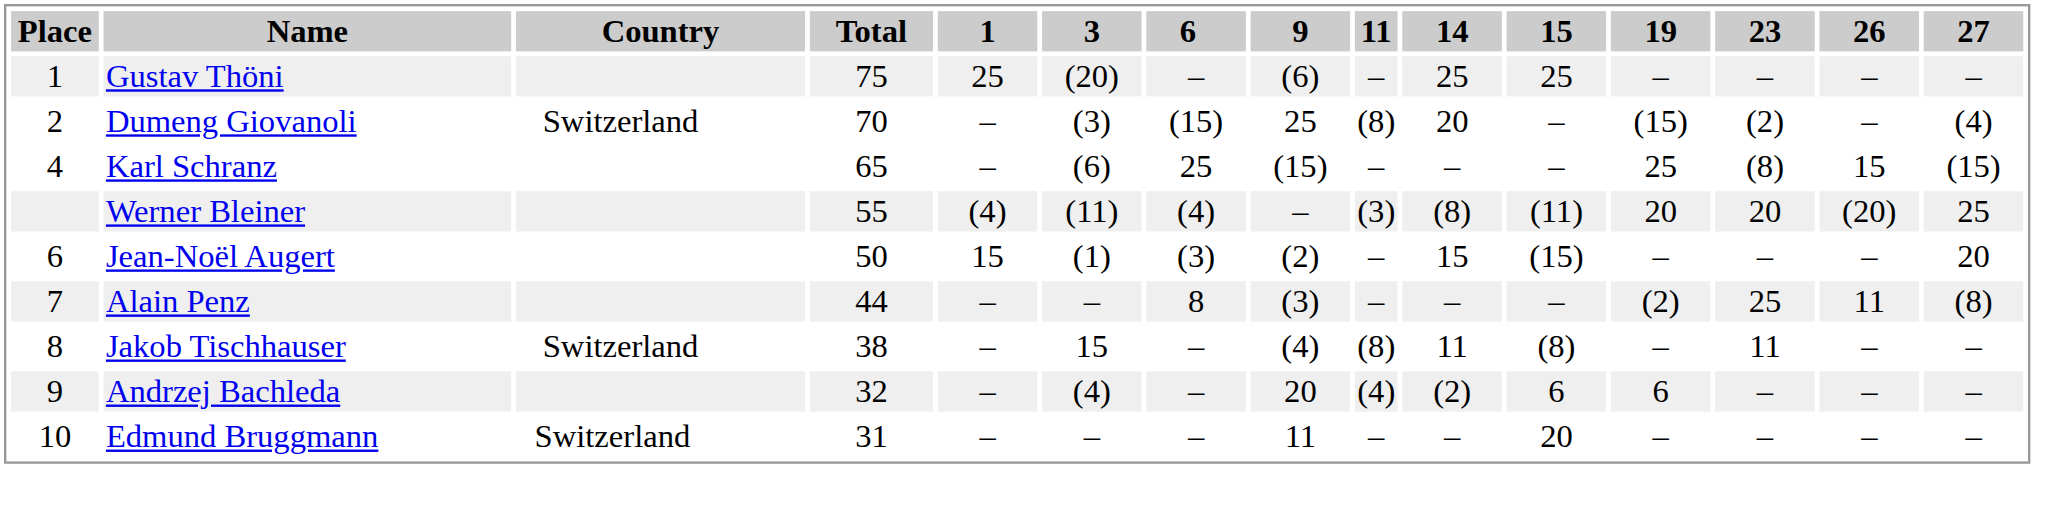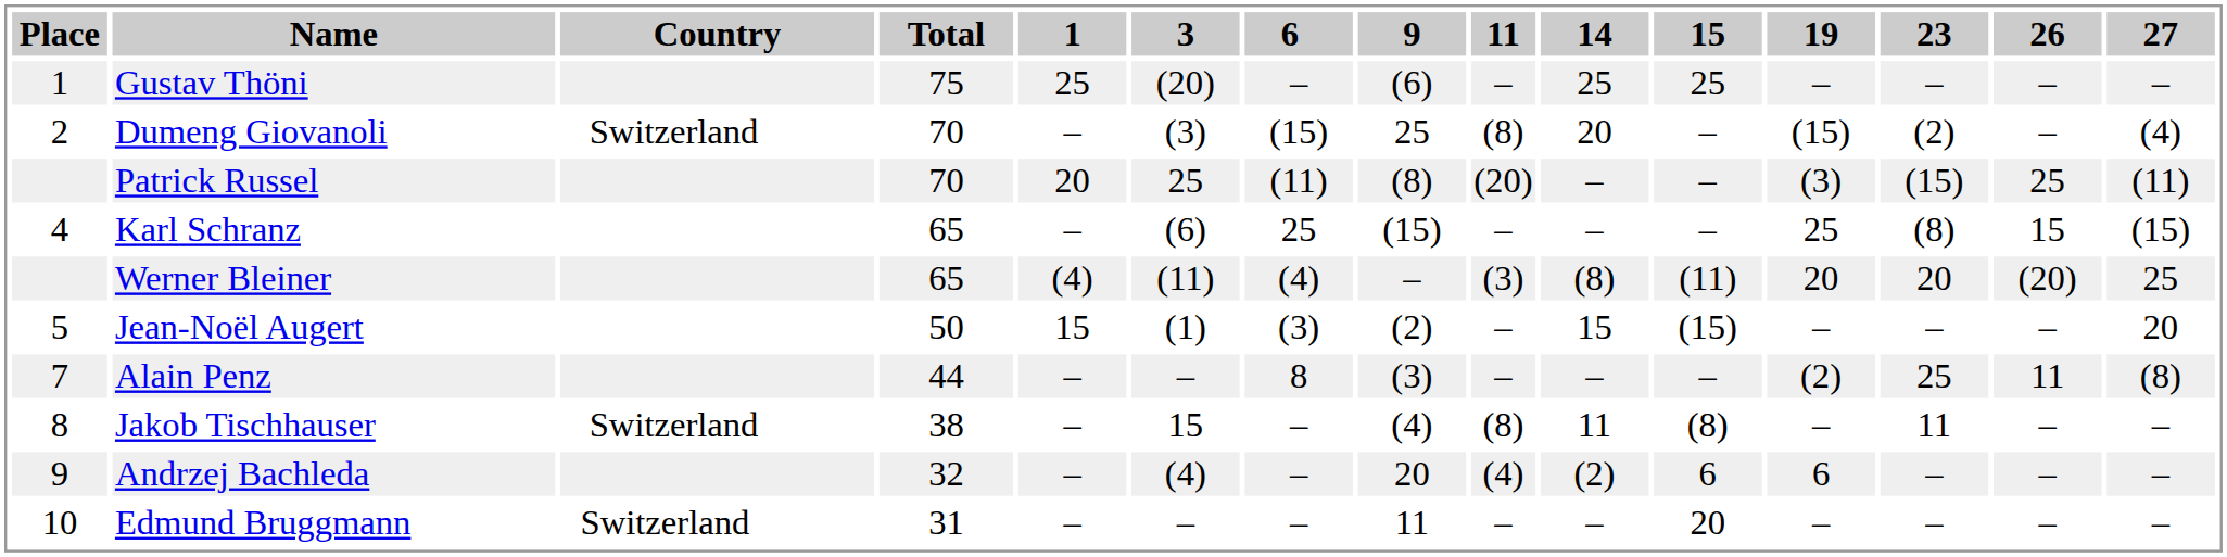 <table border="0" style="border: 1px solid #999; background-color:#FFFFFF; text-align:center; font-size:86%; line-height:15px;">
 <tr align="center" bgcolor="#CCCCCC">
 <th width=35>Place</th>
 <th width=170>Name</th>
 <th width=120>Country</th>
 <th width=50>Total</th>
 <th width=40>1</th>
 <th width=40>3</th>
 <th width=40>6  </th>
 <th width=40>9</th>
 <th>11</th>
 <th width=40>14</th>
 <th width=40>15</th>
 <th width=40>19</th>
 <th width=40>23</th>
 <th width=40>26</th>
 <th width=40>27</th>
 </tr>
 <tr bgcolor="#EFEFEF">
 <td>1</td>
 <td align="left"><a href='#'>Gustav Thöni</a></td>
 <td align="left"></td>
 <td>75</td>
 <td>25</td>
 <td>(20)</td>
 <td>–</td>
 <td>(6)</td>
 <td>–</td>
 <td>25</td>
 <td>25</td>
 <td>–</td>
 <td>–</td>
 <td>–</td>
 <td>–</td>
 </tr>
 <tr>
 <td>2</td>
 <td align="left"><a href='#'>Dumeng Giovanoli</a></td>
 <td align="left">   Switzerland</td>
 <td>70</td>
 <td>–</td>
 <td>(3)</td>
 <td>(15)</td>
 <td>25</td>
 <td>(8)</td>
 <td>20</td>
 <td>–</td>
 <td>(15)</td>
 <td>(2)</td>
 <td>–</td>
 <td>(4)</td>
 </tr>
+<tr bgcolor="#EFEFEF">
+<td></td>
+<td align="left"><a href='#'>Patrick Russel</a></td>
+<td align="left"></td>
+<td>70</td>
+<td>20</td>
+<td>25</td>
+<td>(11)</td>
+<td>(8)</td>
+<td>(20)</td>
+<td>–</td>
+<td>–</td>
+<td>(3)</td>
+<td>(15)</td>
+<td>25</td>
+<td>(11)</td>
+</tr>
 <tr>
 <td>4</td>
 <td align="left"><a href='#'>Karl Schranz</a></td>
 <td align="left"></td>
 <td>65</td>
 <td>–</td>
 <td>(6)</td>
 <td>25</td>
 <td>(15)</td>
 <td>–</td>
 <td>–</td>
 <td>–</td>
 <td>25</td>
 <td>(8)</td>
 <td>15</td>
 <td>(15)</td>
 </tr>
 <tr bgcolor="#EFEFEF">
 <td></td>
 <td align="left"><a href='#'>Werner Bleiner</a></td>
 <td align="left"></td>
-<td>55</td>
+<td>65</td>
 <td>(4)</td>
 <td>(11)</td>
 <td>(4)</td>
 <td>–</td>
 <td>(3)</td>
 <td>(8)</td>
 <td>(11)</td>
 <td>20</td>
 <td>20</td>
 <td>(20)</td>
 <td>25</td>
 </tr>
 <tr>
-<td>6</td>
+<td>5</td>
 <td align="left"><a href='#'>Jean-Noël Augert</a></td>
 <td align="left"></td>
 <td>50</td>
 <td>15</td>
 <td>(1)</td>
 <td>(3)</td>
 <td>(2)</td>
 <td>–</td>
 <td>15</td>
 <td>(15)</td>
 <td>–</td>
 <td>–</td>
 <td>–</td>
 <td>20</td>
 </tr>
 <tr bgcolor="#EFEFEF">
 <td>7</td>
 <td align="left"><a href='#'>Alain Penz</a></td>
 <td align="left"></td>
 <td>44</td>
 <td>–</td>
 <td>–</td>
 <td>8</td>
 <td>(3)</td>
 <td>–</td>
 <td>–</td>
 <td>–</td>
 <td>(2)</td>
 <td>25</td>
 <td>11</td>
 <td>(8)</td>
 </tr>
 <tr>
 <td>8</td>
 <td align="left"><a href='#'>Jakob Tischhauser</a></td>
 <td align="left">   Switzerland</td>
 <td>38</td>
 <td>–</td>
 <td>15</td>
 <td>–</td>
 <td>(4)</td>
 <td>(8)</td>
 <td>11</td>
 <td>(8)</td>
 <td>–</td>
 <td>11</td>
 <td>–</td>
 <td>–</td>
 </tr>
 <tr bgcolor="#EFEFEF">
 <td>9</td>
 <td align="left"><a href='#'>Andrzej Bachleda</a></td>
 <td align="left"></td>
 <td>32</td>
 <td>–</td>
 <td>(4)</td>
 <td>–</td>
 <td>20</td>
 <td>(4)</td>
 <td>(2)</td>
 <td>6</td>
 <td>6</td>
 <td>–</td>
 <td>–</td>
 <td>–</td>
 </tr>
 <tr>
 <td>10</td>
 <td align="left"><a href='#'>Edmund Bruggmann</a></td>
 <td align="left">  Switzerland</td>
 <td>31</td>
 <td>–</td>
 <td>–</td>
 <td>–</td>
 <td>11</td>
 <td>–</td>
 <td>–</td>
 <td>20</td>
 <td>–</td>
 <td>–</td>
 <td>–</td>
 <td>–</td>
 </tr>
 </table>
